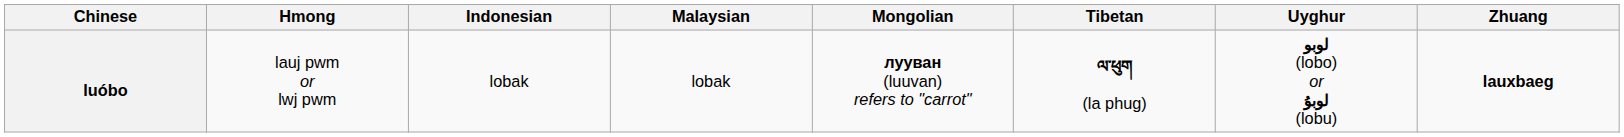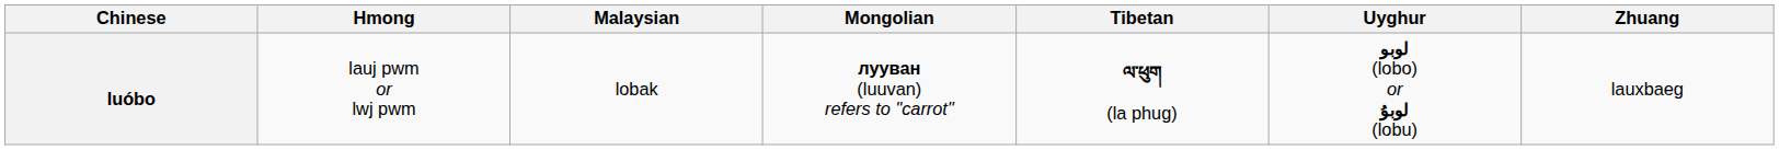 <table cellspacing="1" style="width:100%;" class="wikitable sortable">
 <tr>
 <th style="width:12.5%;">Chinese</th>
 <th style="width:12.5%;">Hmong</th>
-<th style="width:12.5%;">Indonesian</th>
 <th style="width:12.5%;">Malaysian</th>
 <th style="width:12.5%;">Mongolian</th>
 <th style="width:12.5%;">Tibetan</th>
 <th style="width:12.5%;">Uyghur</th>
 <th style="width:12.5%;">Zhuang</th>
 </tr>
 <tr>
 <th> <br>luóbo<br></th>
 <td style= "text-align:center;">lauj pwm <br><em>or</em><br> lwj pwm</td>
 <td style= "text-align:center;">lobak</td>
-<td style= "text-align:center;">lobak</td>
 <td style= "text-align:center;"><strong>лууван</strong> <br>(luuvan)<br><em>refers to "carrot"</em><br></td>
 <td style= "text-align:center;"><strong>ལ་ཕུག</strong> <br>(la phug)<br></td>
 <td style= "text-align:center;"><strong>لوبو</strong> <br>(lobo)<br> <em>or</em> <br><strong> لوبۇ</strong><br>(lobu)</td>
-<td style= "text-align:center;"><strong>lauxbaeg</strong></td>
+<td style= "text-align:center;">lauxbaeg</td>
 </tr>
 </table>
